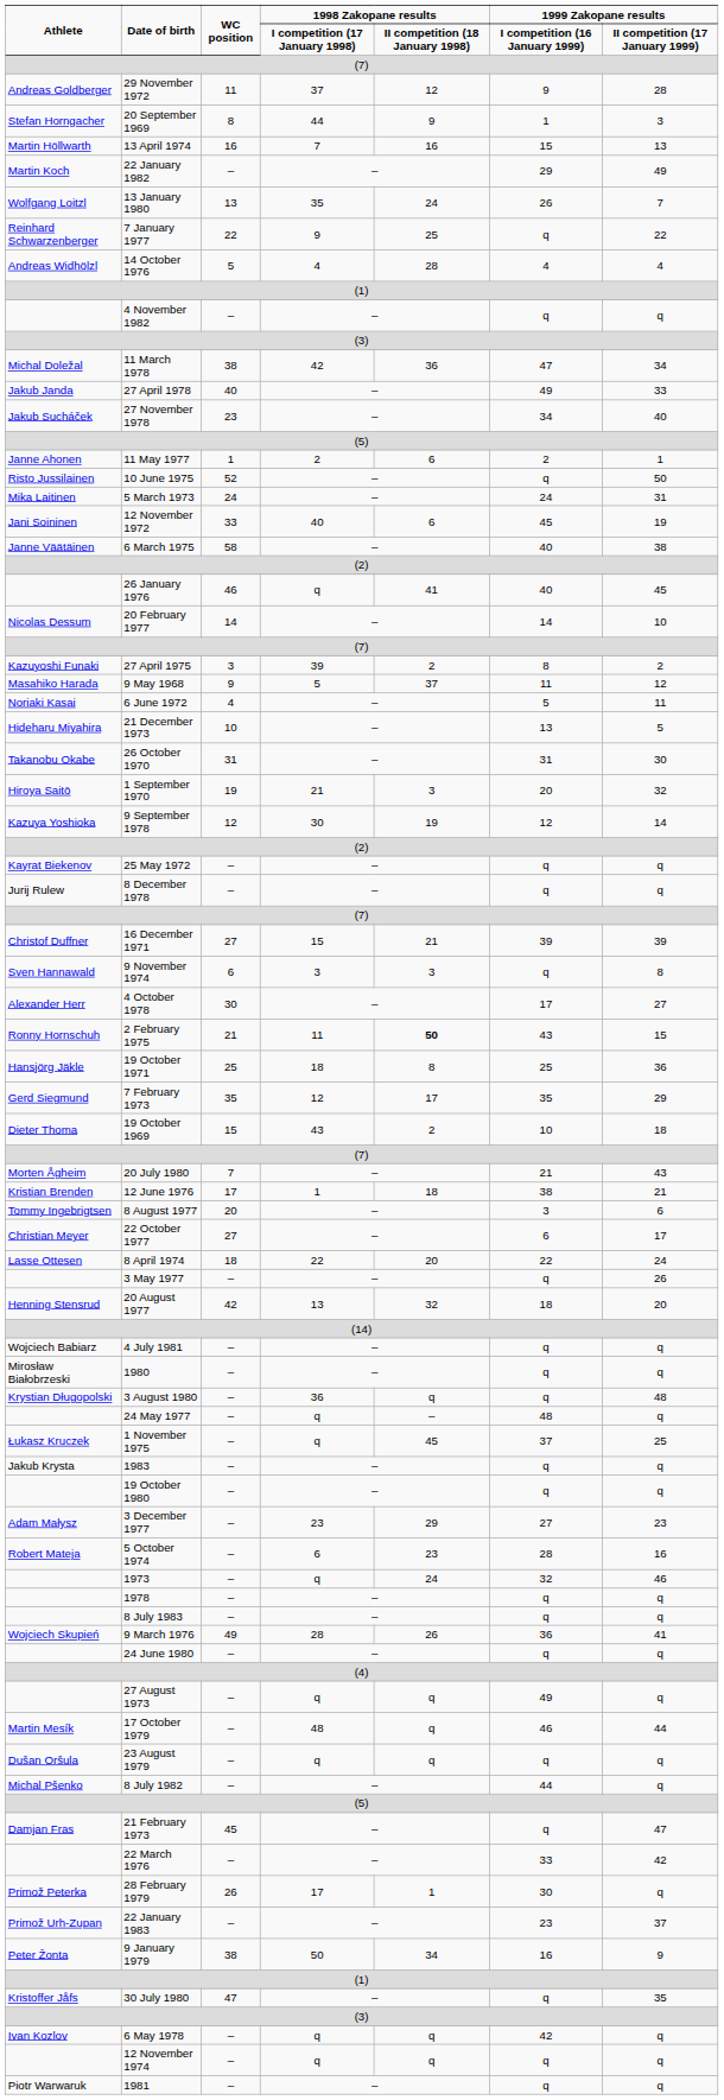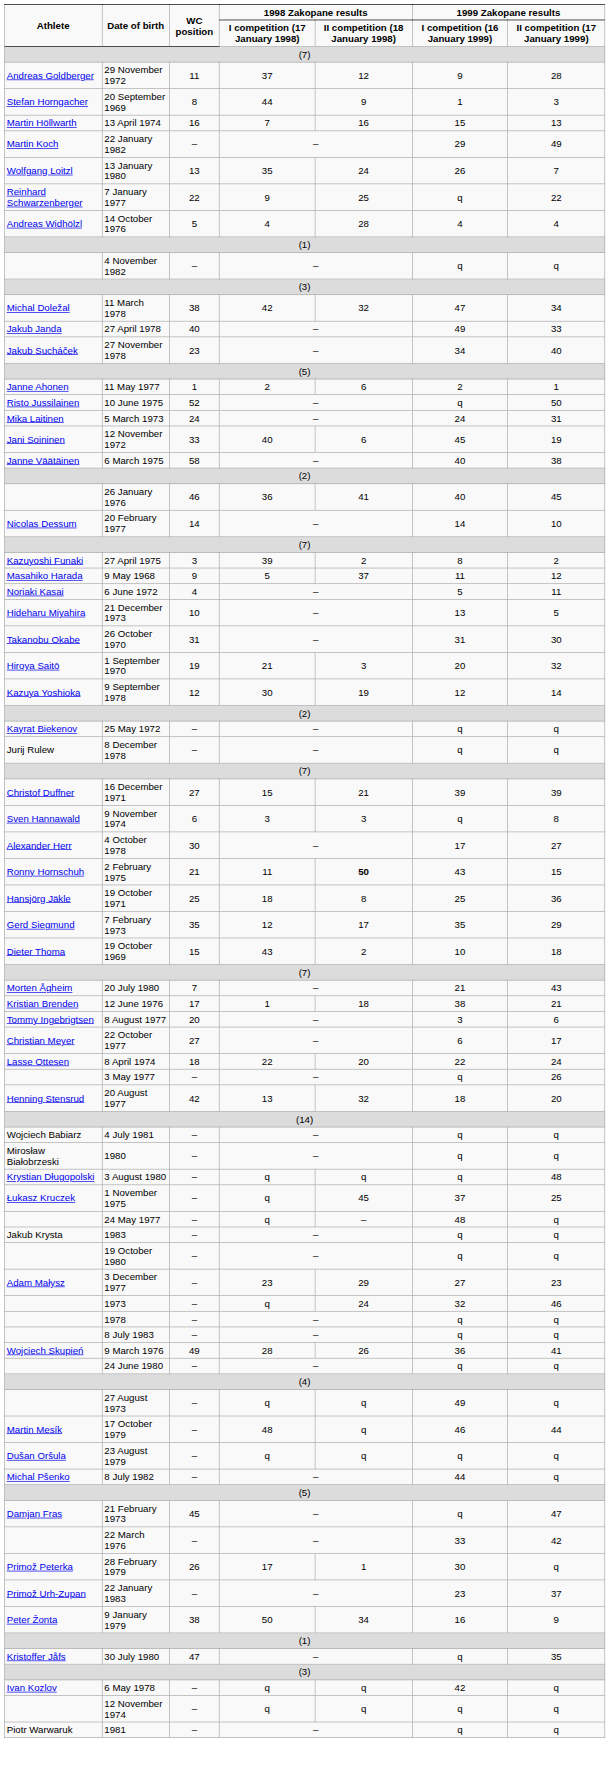 <table width=100% border=2 cellpadding=3 cellspacing=2 style="margin: 1em 1em 1em 0; background: #f9f9f9; border: 1px #aaa solid; border-collapse: collapse; font-size: 89%; text-align: left">
 <tr style="border-bottom:1px solid black; border-top:1px solid black;">
 <th rowspan=2 style="text-align:center;">Athlete</th>
 <th rowspan=2 style="text-align:center;">Date of birth</th>
 <th rowspan=2 style="text-align:center;">WC position</th>
 <th colspan=2 style="text-align:center;">1998 Zakopane results</th>
 <th colspan=2 style="text-align:center;">1999 Zakopane results</th>
 </tr>
 <tr>
 <th style="text-align:center;">I competition (17 January 1998)</th>
 <th style="text-align:center;">II competition (18 January 1998)</th>
 <th style="text-align:center;">I competition (16 January 1999)</th>
 <th style="text-align:center;">II competition (17 January 1999)</th>
 </tr>
 <tr>
 <td colspan="7" bgcolor="gainsboro" style="text-align:center;"> (7)</td>
 </tr>
 <tr>
 <td><a href='#'>Andreas Goldberger</a></td>
 <td>29 November 1972</td>
 <td style="text-align:center;">11</td>
 <td style="text-align:center;">37</td>
 <td style="text-align:center;">12</td>
 <td style="text-align:center;">9</td>
 <td style="text-align:center;">28</td>
 </tr>
 <tr>
 <td><a href='#'>Stefan Horngacher</a></td>
 <td>20 September 1969</td>
 <td style="text-align:center;">8</td>
 <td style="text-align:center;">44</td>
 <td style="text-align:center;">9</td>
 <td style="text-align:center;">1</td>
 <td style="text-align:center;">3</td>
 </tr>
 <tr>
 <td><a href='#'>Martin Höllwarth</a></td>
 <td>13 April 1974</td>
 <td style="text-align:center;">16</td>
 <td style="text-align:center;">7</td>
 <td style="text-align:center;">16</td>
 <td style="text-align:center;">15</td>
 <td style="text-align:center;">13</td>
 </tr>
 <tr>
 <td><a href='#'>Martin Koch</a></td>
 <td>22 January 1982</td>
 <td style="text-align:center;">–</td>
 <td colspan=2 style="text-align:center;">–</td>
 <td style="text-align:center;">29</td>
 <td style="text-align:center;">49</td>
 </tr>
 <tr>
 <td><a href='#'>Wolfgang Loitzl</a></td>
 <td>13 January 1980</td>
 <td style="text-align:center;">13</td>
 <td style="text-align:center;">35</td>
 <td style="text-align:center;">24</td>
 <td style="text-align:center;">26</td>
 <td style="text-align:center;">7</td>
 </tr>
 <tr>
 <td><a href='#'>Reinhard Schwarzenberger</a></td>
 <td>7 January 1977</td>
 <td style="text-align:center;">22</td>
 <td style="text-align:center;">9</td>
 <td style="text-align:center;">25</td>
 <td style="text-align:center;">q</td>
 <td style="text-align:center;">22</td>
 </tr>
 <tr>
 <td><a href='#'>Andreas Widhölzl</a></td>
 <td>14 October 1976</td>
 <td style="text-align:center;">5</td>
 <td style="text-align:center;">4</td>
 <td style="text-align:center;">28</td>
 <td style="text-align:center;">4</td>
 <td style="text-align:center;">4</td>
 </tr>
 <tr>
 <td colspan="7" bgcolor="gainsboro" style="text-align:center;"> (1)</td>
 </tr>
 <tr>
 <td></td>
 <td>4 November 1982</td>
 <td style="text-align:center;">–</td>
 <td colspan=2 style="text-align:center;">–</td>
 <td style="text-align:center;">q</td>
 <td style="text-align:center;">q</td>
 </tr>
 <tr>
 <td colspan="7" bgcolor="gainsboro" style="text-align:center;"> (3)</td>
 </tr>
 <tr>
 <td><a href='#'>Michal Doležal</a></td>
 <td>11 March 1978</td>
 <td style="text-align:center;">38</td>
 <td style="text-align:center;">42</td>
-<td style="text-align:center;">36</td>
+<td style="text-align:center;">32</td>
 <td style="text-align:center;">47</td>
 <td style="text-align:center;">34</td>
 </tr>
 <tr>
 <td><a href='#'>Jakub Janda</a></td>
 <td>27 April 1978</td>
 <td style="text-align:center;">40</td>
 <td colspan=2 style="text-align:center;">–</td>
 <td style="text-align:center;">49</td>
 <td style="text-align:center;">33</td>
 </tr>
 <tr>
 <td><a href='#'>Jakub Sucháček</a></td>
 <td>27 November 1978</td>
 <td style="text-align:center;">23</td>
 <td colspan=2 style="text-align:center;">–</td>
 <td style="text-align:center;">34</td>
 <td style="text-align:center;">40</td>
 </tr>
 <tr>
 <td colspan="7" bgcolor="gainsboro" style="text-align:center;"> (5)</td>
 </tr>
 <tr>
 <td><a href='#'>Janne Ahonen</a></td>
 <td>11 May 1977</td>
 <td style="text-align:center;">1</td>
 <td style="text-align:center;">2</td>
 <td style="text-align:center;">6</td>
 <td style="text-align:center;">2</td>
 <td style="text-align:center;">1</td>
 </tr>
 <tr>
 <td><a href='#'>Risto Jussilainen</a></td>
 <td>10 June 1975</td>
 <td style="text-align:center;">52</td>
 <td colspan=2 style="text-align:center;">–</td>
 <td style="text-align:center;">q</td>
 <td style="text-align:center;">50</td>
 </tr>
 <tr>
 <td><a href='#'>Mika Laitinen</a></td>
 <td>5 March 1973</td>
 <td style="text-align:center;">24</td>
 <td colspan=2 style="text-align:center;">–</td>
 <td style="text-align:center;">24</td>
 <td style="text-align:center;">31</td>
 </tr>
 <tr>
 <td><a href='#'>Jani Soininen</a></td>
 <td>12 November 1972</td>
 <td style="text-align:center;">33</td>
 <td style="text-align:center;">40</td>
 <td style="text-align:center;">6</td>
 <td style="text-align:center;">45</td>
 <td style="text-align:center;">19</td>
 </tr>
 <tr>
 <td><a href='#'>Janne Väätäinen</a></td>
 <td>6 March 1975</td>
 <td style="text-align:center;">58</td>
 <td colspan=2 style="text-align:center;">–</td>
 <td style="text-align:center;">40</td>
 <td style="text-align:center;">38</td>
 </tr>
 <tr>
 <td colspan="7" bgcolor="gainsboro" style="text-align:center;"> (2)</td>
 </tr>
 <tr>
 <td></td>
 <td>26 January 1976</td>
 <td style="text-align:center;">46</td>
-<td style="text-align:center;">q</td>
+<td style="text-align:center;">36</td>
 <td style="text-align:center;">41</td>
 <td style="text-align:center;">40</td>
 <td style="text-align:center;">45</td>
 </tr>
 <tr>
 <td><a href='#'>Nicolas Dessum</a></td>
 <td>20 February 1977</td>
 <td style="text-align:center;">14</td>
 <td colspan=2 style="text-align:center;">–</td>
 <td style="text-align:center;">14</td>
 <td style="text-align:center;">10</td>
 </tr>
 <tr>
 <td colspan="7" bgcolor="gainsboro" style="text-align:center;"> (7)</td>
 </tr>
 <tr>
 <td><a href='#'>Kazuyoshi Funaki</a></td>
 <td>27 April 1975</td>
 <td style="text-align:center;">3</td>
 <td style="text-align:center;">39</td>
 <td style="text-align:center;">2</td>
 <td style="text-align:center;">8</td>
 <td style="text-align:center;">2</td>
 </tr>
 <tr>
 <td><a href='#'>Masahiko Harada</a></td>
 <td>9 May 1968</td>
 <td style="text-align:center;">9</td>
 <td style="text-align:center;">5</td>
 <td style="text-align:center;">37</td>
 <td style="text-align:center;">11</td>
 <td style="text-align:center;">12</td>
 </tr>
 <tr>
 <td><a href='#'>Noriaki Kasai</a></td>
 <td>6 June 1972</td>
 <td style="text-align:center;">4</td>
 <td colspan=2 style="text-align:center;">–</td>
 <td style="text-align:center;">5</td>
 <td style="text-align:center;">11</td>
 </tr>
 <tr>
 <td><a href='#'>Hideharu Miyahira</a></td>
 <td>21 December 1973</td>
 <td style="text-align:center;">10</td>
 <td colspan=2 style="text-align:center;">–</td>
 <td style="text-align:center;">13</td>
 <td style="text-align:center;">5</td>
 </tr>
 <tr>
 <td><a href='#'>Takanobu Okabe</a></td>
 <td>26 October 1970</td>
 <td style="text-align:center;">31</td>
 <td colspan=2 style="text-align:center;">–</td>
 <td style="text-align:center;">31</td>
 <td style="text-align:center;">30</td>
 </tr>
 <tr>
 <td><a href='#'>Hiroya Saitō</a></td>
 <td>1 September 1970</td>
 <td style="text-align:center;">19</td>
 <td style="text-align:center;">21</td>
 <td style="text-align:center;">3</td>
 <td style="text-align:center;">20</td>
 <td style="text-align:center;">32</td>
 </tr>
 <tr>
 <td><a href='#'>Kazuya Yoshioka</a></td>
 <td>9 September 1978</td>
 <td style="text-align:center;">12</td>
 <td style="text-align:center;">30</td>
 <td style="text-align:center;">19</td>
 <td style="text-align:center;">12</td>
 <td style="text-align:center;">14</td>
 </tr>
 <tr>
 <td colspan="7" bgcolor="gainsboro" style="text-align:center;"> (2)</td>
 </tr>
 <tr>
 <td><a href='#'>Kayrat Biekenov</a></td>
 <td>25 May 1972</td>
 <td style="text-align:center;">–</td>
 <td colspan=2 style="text-align:center;">–</td>
 <td style="text-align:center;">q</td>
 <td style="text-align:center;">q</td>
 </tr>
 <tr>
 <td>Jurij Rulew</td>
 <td>8 December 1978</td>
 <td style="text-align:center;">–</td>
 <td colspan=2 style="text-align:center;">–</td>
 <td style="text-align:center;">q</td>
 <td style="text-align:center;">q</td>
 </tr>
 <tr>
 <td colspan="7" bgcolor="gainsboro" style="text-align:center;"> (7)</td>
 </tr>
 <tr>
 <td><a href='#'>Christof Duffner</a></td>
 <td>16 December 1971</td>
 <td style="text-align:center;">27</td>
 <td style="text-align:center;">15</td>
 <td style="text-align:center;">21</td>
 <td style="text-align:center;">39</td>
 <td style="text-align:center;">39</td>
 </tr>
 <tr>
 <td><a href='#'>Sven Hannawald</a></td>
 <td>9 November 1974</td>
 <td style="text-align:center;">6</td>
 <td style="text-align:center;">3</td>
 <td style="text-align:center;">3</td>
 <td style="text-align:center;">q</td>
 <td style="text-align:center;">8</td>
 </tr>
 <tr>
 <td><a href='#'>Alexander Herr</a></td>
 <td>4 October 1978</td>
 <td style="text-align:center;">30</td>
 <td colspan=2 style="text-align:center;">–</td>
 <td style="text-align:center;">17</td>
 <td style="text-align:center;">27</td>
 </tr>
 <tr>
 <td><a href='#'>Ronny Hornschuh</a></td>
 <td>2 February 1975</td>
 <td style="text-align:center;">21</td>
 <td style="text-align:center;">11</td>
 <td style="text-align:center;"><strong>50</strong></td>
 <td style="text-align:center;">43</td>
 <td style="text-align:center;">15</td>
 </tr>
 <tr>
 <td><a href='#'>Hansjörg Jäkle</a></td>
 <td>19 October 1971</td>
 <td style="text-align:center;">25</td>
 <td style="text-align:center;">18</td>
 <td style="text-align:center;">8</td>
 <td style="text-align:center;">25</td>
 <td style="text-align:center;">36</td>
 </tr>
 <tr>
 <td><a href='#'>Gerd Siegmund</a></td>
 <td>7 February 1973</td>
 <td style="text-align:center;">35</td>
 <td style="text-align:center;">12</td>
 <td style="text-align:center;">17</td>
 <td style="text-align:center;">35</td>
 <td style="text-align:center;">29</td>
 </tr>
 <tr>
 <td><a href='#'>Dieter Thoma</a></td>
 <td>19 October 1969</td>
 <td style="text-align:center;">15</td>
 <td style="text-align:center;">43</td>
 <td style="text-align:center;">2</td>
 <td style="text-align:center;">10</td>
 <td style="text-align:center;">18</td>
 </tr>
 <tr>
 <td colspan="7" bgcolor="gainsboro" style="text-align:center;"> (7)</td>
 </tr>
 <tr>
 <td><a href='#'>Morten Ågheim</a></td>
 <td>20 July 1980</td>
 <td style="text-align:center;">7</td>
 <td colspan=2 style="text-align:center;">–</td>
 <td style="text-align:center;">21</td>
 <td style="text-align:center;">43</td>
 </tr>
 <tr>
 <td><a href='#'>Kristian Brenden</a></td>
 <td>12 June 1976</td>
 <td style="text-align:center;">17</td>
 <td style="text-align:center;">1</td>
 <td style="text-align:center;">18</td>
 <td style="text-align:center;">38</td>
 <td style="text-align:center;">21</td>
 </tr>
 <tr>
 <td><a href='#'>Tommy Ingebrigtsen</a></td>
 <td>8 August 1977</td>
 <td style="text-align:center;">20</td>
 <td colspan=2 style="text-align:center;">–</td>
 <td style="text-align:center;">3</td>
 <td style="text-align:center;">6</td>
 </tr>
 <tr>
 <td><a href='#'>Christian Meyer</a></td>
 <td>22 October 1977</td>
 <td style="text-align:center;">27</td>
 <td colspan=2 style="text-align:center;">–</td>
 <td style="text-align:center;">6</td>
 <td style="text-align:center;">17</td>
 </tr>
 <tr>
 <td><a href='#'>Lasse Ottesen</a></td>
 <td>8 April 1974</td>
 <td style="text-align:center;">18</td>
 <td style="text-align:center;">22</td>
 <td style="text-align:center;">20</td>
 <td style="text-align:center;">22</td>
 <td style="text-align:center;">24</td>
 </tr>
 <tr>
 <td></td>
 <td>3 May 1977</td>
 <td style="text-align:center;">–</td>
 <td colspan=2 style="text-align:center;">–</td>
 <td style="text-align:center;">q</td>
 <td style="text-align:center;">26</td>
 </tr>
 <tr>
 <td><a href='#'>Henning Stensrud</a></td>
 <td>20 August 1977</td>
 <td style="text-align:center;">42</td>
 <td style="text-align:center;">13</td>
 <td style="text-align:center;">32</td>
 <td style="text-align:center;">18</td>
 <td style="text-align:center;">20</td>
 </tr>
 <tr>
 <td colspan="7" bgcolor="gainsboro" style="text-align:center;"> (14)</td>
 </tr>
 <tr>
 <td>Wojciech Babiarz</td>
 <td>4 July 1981</td>
 <td style="text-align:center;">–</td>
 <td colspan=2 style="text-align:center;">–</td>
 <td style="text-align:center;">q</td>
 <td style="text-align:center;">q</td>
 </tr>
 <tr>
 <td>Mirosław Białobrzeski</td>
 <td>1980</td>
 <td style="text-align:center;">–</td>
 <td colspan=2 style="text-align:center;">–</td>
 <td style="text-align:center;">q</td>
 <td style="text-align:center;">q</td>
 </tr>
 <tr>
 <td><a href='#'>Krystian Długopolski</a></td>
 <td>3 August 1980</td>
 <td style="text-align:center;">–</td>
-<td style="text-align:center;">36</td>
+<td style="text-align:center;">q</td>
 <td style="text-align:center;">q</td>
 <td style="text-align:center;">q</td>
 <td style="text-align:center;">48</td>
+</tr>
+<tr>
+<td><a href='#'>Łukasz Kruczek</a></td>
+<td>1 November 1975</td>
+<td style="text-align:center;">–</td>
+<td style="text-align:center;">q</td>
+<td style="text-align:center;">45</td>
+<td style="text-align:center;">37</td>
+<td style="text-align:center;">25</td>
 </tr>
 <tr>
 <td></td>
 <td>24 May 1977</td>
 <td style="text-align:center;">–</td>
 <td style="text-align:center;">q</td>
 <td style="text-align:center;">–</td>
 <td style="text-align:center;">48</td>
 <td style="text-align:center;">q</td>
-</tr>
-<tr>
-<td><a href='#'>Łukasz Kruczek</a></td>
-<td>1 November 1975</td>
-<td style="text-align:center;">–</td>
-<td style="text-align:center;">q</td>
-<td style="text-align:center;">45</td>
-<td style="text-align:center;">37</td>
-<td style="text-align:center;">25</td>
 </tr>
 <tr>
 <td>Jakub Krysta</td>
 <td>1983</td>
 <td style="text-align:center;">–</td>
 <td colspan=2 style="text-align:center;">–</td>
 <td style="text-align:center;">q</td>
 <td style="text-align:center;">q</td>
 </tr>
 <tr>
 <td></td>
 <td>19 October 1980</td>
 <td style="text-align:center;">–</td>
 <td colspan=2 style="text-align:center;">–</td>
 <td style="text-align:center;">q</td>
 <td style="text-align:center;">q</td>
 </tr>
 <tr>
 <td><a href='#'>Adam Małysz</a></td>
 <td>3 December 1977</td>
 <td style="text-align:center;">–</td>
 <td style="text-align:center;">23</td>
 <td style="text-align:center;">29</td>
 <td style="text-align:center;">27</td>
 <td style="text-align:center;">23</td>
-</tr>
-<tr>
-<td><a href='#'>Robert Mateja</a></td>
-<td>5 October 1974</td>
-<td style="text-align:center;">–</td>
-<td style="text-align:center;">6</td>
-<td style="text-align:center;">23</td>
-<td style="text-align:center;">28</td>
-<td style="text-align:center;">16</td>
 </tr>
 <tr>
 <td></td>
 <td>1973</td>
 <td style="text-align:center;">–</td>
 <td style="text-align:center;">q</td>
 <td style="text-align:center;">24</td>
 <td style="text-align:center;">32</td>
 <td style="text-align:center;">46</td>
 </tr>
 <tr>
 <td></td>
 <td>1978</td>
 <td style="text-align:center;">–</td>
 <td colspan=2 style="text-align:center;">–</td>
 <td style="text-align:center;">q</td>
 <td style="text-align:center;">q</td>
 </tr>
 <tr>
 <td></td>
 <td>8 July 1983</td>
 <td style="text-align:center;">–</td>
 <td colspan=2 style="text-align:center;">–</td>
 <td style="text-align:center;">q</td>
 <td style="text-align:center;">q</td>
 </tr>
 <tr>
 <td><a href='#'>Wojciech Skupień</a></td>
 <td>9 March 1976</td>
 <td style="text-align:center;">49</td>
 <td style="text-align:center;">28</td>
 <td style="text-align:center;">26</td>
 <td style="text-align:center;">36</td>
 <td style="text-align:center;">41</td>
 </tr>
 <tr>
 <td></td>
 <td>24 June 1980</td>
 <td style="text-align:center;">–</td>
 <td colspan=2 style="text-align:center;">–</td>
 <td style="text-align:center;">q</td>
 <td style="text-align:center;">q</td>
 </tr>
 <tr>
 <td colspan="7" bgcolor="gainsboro" style="text-align:center;"> (4)</td>
 </tr>
 <tr>
 <td></td>
 <td>27 August 1973</td>
 <td style="text-align:center;">–</td>
 <td style="text-align:center;">q</td>
 <td style="text-align:center;">q</td>
 <td style="text-align:center;">49</td>
 <td style="text-align:center;">q</td>
 </tr>
 <tr>
 <td><a href='#'>Martin Mesík</a></td>
 <td>17 October 1979</td>
 <td style="text-align:center;">–</td>
 <td style="text-align:center;">48</td>
 <td style="text-align:center;">q</td>
 <td style="text-align:center;">46</td>
 <td style="text-align:center;">44</td>
 </tr>
 <tr>
 <td><a href='#'>Dušan Oršula</a></td>
 <td>23 August 1979</td>
 <td style="text-align:center;">–</td>
 <td style="text-align:center;">q</td>
 <td style="text-align:center;">q</td>
 <td style="text-align:center;">q</td>
 <td style="text-align:center;">q</td>
 </tr>
 <tr>
 <td><a href='#'>Michal Pšenko</a></td>
 <td>8 July 1982</td>
 <td style="text-align:center;">–</td>
 <td colspan=2 style="text-align:center;">–</td>
 <td style="text-align:center;">44</td>
 <td style="text-align:center;">q</td>
 </tr>
 <tr>
 <td colspan="7" bgcolor="gainsboro" style="text-align:center;"> (5)</td>
 </tr>
 <tr>
 <td><a href='#'>Damjan Fras</a></td>
 <td>21 February 1973</td>
 <td style="text-align:center;">45</td>
 <td colspan=2 style="text-align:center;">–</td>
 <td style="text-align:center;">q</td>
 <td style="text-align:center;">47</td>
 </tr>
 <tr>
 <td></td>
 <td>22 March 1976</td>
 <td style="text-align:center;">–</td>
 <td colspan=2 style="text-align:center;">–</td>
 <td style="text-align:center;">33</td>
 <td style="text-align:center;">42</td>
 </tr>
 <tr>
 <td><a href='#'>Primož Peterka</a></td>
 <td>28 February 1979</td>
 <td style="text-align:center;">26</td>
 <td style="text-align:center;">17</td>
 <td style="text-align:center;">1</td>
 <td style="text-align:center;">30</td>
 <td style="text-align:center;">q</td>
 </tr>
 <tr>
 <td><a href='#'>Primož Urh-Zupan</a></td>
 <td>22 January 1983</td>
 <td style="text-align:center;">–</td>
 <td colspan=2 style="text-align:center;">–</td>
 <td style="text-align:center;">23</td>
 <td style="text-align:center;">37</td>
 </tr>
 <tr>
 <td><a href='#'>Peter Žonta</a></td>
 <td>9 January 1979</td>
 <td style="text-align:center;">38</td>
 <td style="text-align:center;">50</td>
 <td style="text-align:center;">34</td>
 <td style="text-align:center;">16</td>
 <td style="text-align:center;">9</td>
 </tr>
 <tr>
 <td colspan="7" bgcolor="gainsboro" style="text-align:center;"> (1)</td>
 </tr>
 <tr>
 <td><a href='#'>Kristoffer Jåfs</a></td>
 <td>30 July 1980</td>
 <td style="text-align:center;">47</td>
 <td colspan=2 style="text-align:center;">–</td>
 <td style="text-align:center;">q</td>
 <td style="text-align:center;">35</td>
 </tr>
 <tr>
 <td colspan="7" bgcolor="gainsboro" style="text-align:center;"> (3)</td>
 </tr>
 <tr>
 <td><a href='#'>Ivan Kozlov</a></td>
 <td>6 May 1978</td>
 <td style="text-align:center;">–</td>
 <td style="text-align:center;">q</td>
 <td style="text-align:center;">q</td>
 <td style="text-align:center;">42</td>
 <td style="text-align:center;">q</td>
 </tr>
 <tr>
 <td></td>
 <td>12 November 1974</td>
 <td style="text-align:center;">–</td>
 <td style="text-align:center;">q</td>
 <td style="text-align:center;">q</td>
 <td style="text-align:center;">q</td>
 <td style="text-align:center;">q</td>
 </tr>
 <tr>
 <td>Piotr Warwaruk</td>
 <td>1981</td>
 <td style="text-align:center;">–</td>
 <td colspan=2 style="text-align:center;">–</td>
 <td style="text-align:center;">q</td>
 <td style="text-align:center;">q</td>
 </tr>
 </table>
